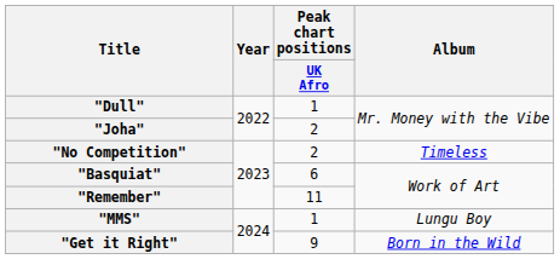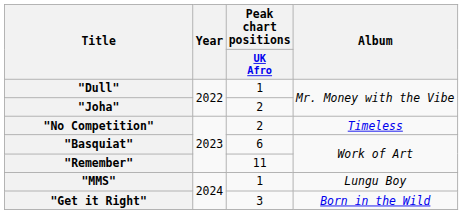 <table class="wikitable plainrowheaders" style="text-align:center">
 <tr>
 <th scope="col" rowspan="2" style="width:16em;">Title</th>
 <th scope="col" rowspan="2">Year</th>
 <th colspan="1" scope="col">Peak chart positions</th>
 <th rowspan="2" scope="col">Album</th>
 </tr>
 <tr>
 <th scope="col" style="width:3em;font-size:90%;"><a href='#'>UK<br>Afro</a><br></th>
 </tr>
 <tr>
 <th scope="row">"Dull"</th>
 <td rowspan=2>2022</td>
 <td>1</td>
 <td rowspan=2><em>Mr. Money with the Vibe</em></td>
 </tr>
 <tr>
 <th scope="row">"Joha"</th>
 <td>2</td>
 </tr>
 <tr>
 <th scope="row">"No Competition"<br></th>
 <td rowspan=3>2023</td>
 <td>2</td>
 <td><em><a href='#'>Timeless</a></em></td>
 </tr>
 <tr>
 <th scope="row">"Basquiat"</th>
 <td>6</td>
 <td rowspan=2><em>Work of Art</em></td>
 </tr>
 <tr>
 <th scope="row">"Remember"</th>
 <td>11</td>
 </tr>
 <tr>
 <th scope="row">"MMS"<br></th>
 <td rowspan="2">2024</td>
 <td>1</td>
 <td><em>Lungu Boy</em></td>
 </tr>
 <tr>
 <th scope="row">"Get it Right"<br></th>
-<td>9</td>
+<td>3</td>
 <td><em><a href='#'>Born in the Wild</a></em></td>
 </tr>
 </table>
